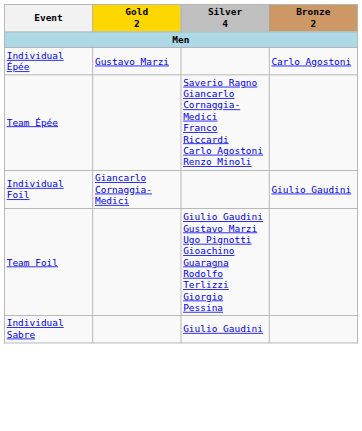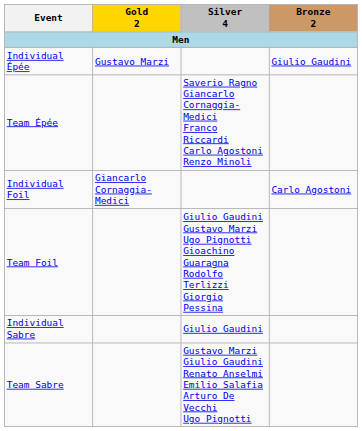 <table class="wikitable" width=70% style="font-size:90%; text-align:left;">
 <tr>
 <th width=25%>Event</th>
 <th width=25% style="background-color:gold">Gold<br>2</th>
 <th width=25% style="background-color:silver">Silver<br>4</th>
 <th width=25% style="background-color:#cc9966">Bronze<br>2</th>
 </tr>
 <tr>
 <td colspan=4 align=center bgcolor=lightblue><strong>Men</strong></td>
 </tr>
 <tr>
 <td><a href='#'>Individual Épée</a></td>
 <td><a href='#'>Gustavo Marzi</a></td>
 <td></td>
-<td><a href='#'>Carlo Agostoni</a></td>
+<td><a href='#'>Giulio Gaudini</a></td>
 </tr>
 <tr>
 <td><a href='#'>Team Épée</a></td>
 <td></td>
 <td><a href='#'>Saverio Ragno</a><br><a href='#'>Giancarlo Cornaggia-Medici</a><br><a href='#'>Franco Riccardi</a><br><a href='#'>Carlo Agostoni</a><br><a href='#'>Renzo Minoli</a></td>
 <td></td>
 </tr>
 <tr>
 <td><a href='#'>Individual Foil</a></td>
 <td><a href='#'>Giancarlo Cornaggia-Medici</a></td>
 <td></td>
-<td><a href='#'>Giulio Gaudini</a></td>
+<td><a href='#'>Carlo Agostoni</a></td>
 </tr>
 <tr>
 <td><a href='#'>Team Foil</a></td>
 <td></td>
 <td><a href='#'>Giulio Gaudini</a><br><a href='#'>Gustavo Marzi</a><br><a href='#'>Ugo Pignotti</a><br><a href='#'>Gioachino Guaragna</a><br><a href='#'>Rodolfo Terlizzi</a><br><a href='#'>Giorgio Pessina</a></td>
 <td></td>
 </tr>
 <tr>
 <td><a href='#'>Individual Sabre</a></td>
 <td></td>
 <td><a href='#'>Giulio Gaudini</a></td>
 <td></td>
 </tr>
+<tr>
+<td><a href='#'>Team Sabre</a></td>
+<td></td>
+<td><a href='#'>Gustavo Marzi</a><br><a href='#'>Giulio Gaudini</a><br><a href='#'>Renato Anselmi</a><br><a href='#'>Emilio Salafia</a><br><a href='#'>Arturo De Vecchi</a><br><a href='#'>Ugo Pignotti</a></td>
+<td></td>
+</tr>
 </table>
